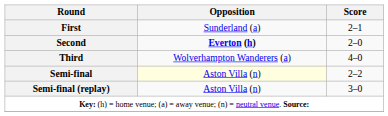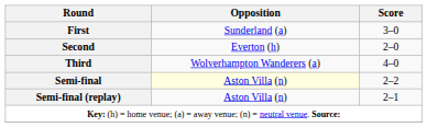 <table class="wikitable plainrowheaders" style="text-align:center;margin-left:1em;float:right;width:50%">
 <tr>
 <th width="35%">Round</th>
 <th width="50%">Opposition</th>
 <th width="15%">Score</th>
 </tr>
 <tr>
 <th scope=row style="text-align:center">First</th>
 <td><a href='#'>Sunderland</a> (<a href='#'>a</a>)</td>
-<td>2–1</td>
+<td>3–0</td>
 </tr>
 <tr>
 <th scope=row style="text-align:center">Second</th>
-<td><strong><a href='#'>Everton</a> (<a href='#'>h</a>)</strong></td>
+<td><a href='#'>Everton</a> (<a href='#'>h</a>)</td>
 <td>2–0</td>
 </tr>
 <tr>
 <th scope=row style="text-align:center">Third</th>
 <td><a href='#'>Wolverhampton Wanderers</a> (<a href='#'>a</a>)</td>
 <td>4–0</td>
 </tr>
 <tr>
 <th scope=row style="text-align:center">Semi-final</th>
 <td style="background: lightyellow;"><a href='#'>Aston Villa</a> (<a href='#'>n</a>)</td>
 <td>2–2</td>
 </tr>
 <tr>
 <th scope=row style="text-align:center">Semi-final (replay)</th>
 <td><a href='#'>Aston Villa</a> (<a href='#'>n</a>)</td>
-<td>3–0</td>
+<td>2–1</td>
 </tr>
 <tr>
 <td colspan="3" style="background-color:white;"><small><strong>Key:</strong> (h) = home venue; (a) = away venue; (n) = <a href='#'>neutral venue</a>. <strong>Source:</strong> </small></td>
 </tr>
 <tr>
 </tr>
 </table>
